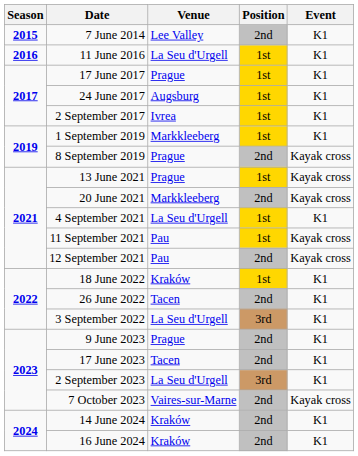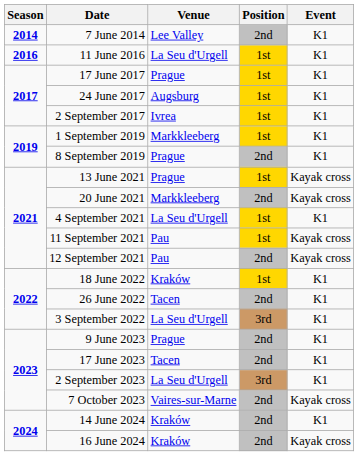 <table class="wikitable" style="text-align:center; font-size:95%;">
 <tr>
 <th>Season</th>
 <th>Date</th>
 <th>Venue</th>
 <th>Position</th>
 <th>Event</th>
 </tr>
 <tr>
-<td><strong><a href='#'>2015</a></strong></td>
+<td><strong><a href='#'>2014</a></strong></td>
 <td align=right>7 June 2014</td>
 <td align=left><a href='#'>Lee Valley</a></td>
 <td bgcolor=silver>2nd</td>
 <td>K1</td>
 </tr>
 <tr>
 <td><strong><a href='#'>2016</a></strong></td>
 <td align=right>11 June 2016</td>
 <td align=left><a href='#'>La Seu d'Urgell</a></td>
 <td bgcolor=gold>1st</td>
 <td>K1</td>
 </tr>
 <tr>
 <td rowspan=3><strong><a href='#'>2017</a></strong></td>
 <td align=right>17 June 2017</td>
 <td align=left><a href='#'>Prague</a></td>
 <td bgcolor=gold>1st</td>
 <td>K1</td>
 </tr>
 <tr>
 <td align=right>24 June 2017</td>
 <td align=left><a href='#'>Augsburg</a></td>
 <td bgcolor=gold>1st</td>
 <td>K1</td>
 </tr>
 <tr>
 <td align=right>2 September 2017</td>
 <td align=left><a href='#'>Ivrea</a></td>
 <td bgcolor=gold>1st</td>
 <td>K1</td>
 </tr>
 <tr>
 <td rowspan=2><strong><a href='#'>2019</a></strong></td>
 <td align=right>1 September 2019</td>
 <td align=left><a href='#'>Markkleeberg</a></td>
 <td bgcolor=gold>1st</td>
 <td>K1</td>
 </tr>
 <tr>
 <td align=right>8 September 2019</td>
 <td align=left><a href='#'>Prague</a></td>
 <td bgcolor=silver>2nd</td>
-<td>Kayak cross</td>
+<td>K1</td>
 </tr>
 <tr>
 <td rowspan=5><strong><a href='#'>2021</a></strong></td>
 <td align=right>13 June 2021</td>
 <td align=left><a href='#'>Prague</a></td>
 <td bgcolor=gold>1st</td>
 <td>Kayak cross</td>
 </tr>
 <tr>
 <td align=right>20 June 2021</td>
 <td align=left><a href='#'>Markkleeberg</a></td>
 <td bgcolor=silver>2nd</td>
 <td>Kayak cross</td>
 </tr>
 <tr>
 <td align=right>4 September 2021</td>
 <td align=left><a href='#'>La Seu d'Urgell</a></td>
 <td bgcolor=gold>1st</td>
 <td>K1</td>
 </tr>
 <tr>
 <td align=right>11 September 2021</td>
 <td align=left><a href='#'>Pau</a></td>
 <td bgcolor=gold>1st</td>
 <td>Kayak cross</td>
 </tr>
 <tr>
 <td align=right>12 September 2021</td>
 <td align=left><a href='#'>Pau</a></td>
 <td bgcolor=silver>2nd</td>
 <td>Kayak cross</td>
 </tr>
 <tr>
 <td rowspan=3><strong><a href='#'>2022</a></strong></td>
 <td align=right>18 June 2022</td>
 <td align=left><a href='#'>Kraków</a></td>
 <td bgcolor=gold>1st</td>
 <td>K1</td>
 </tr>
 <tr>
 <td align=right>26 June 2022</td>
 <td align=left><a href='#'>Tacen</a></td>
 <td bgcolor=silver>2nd</td>
 <td>K1</td>
 </tr>
 <tr>
 <td align=right>3 September 2022</td>
 <td align=left><a href='#'>La Seu d'Urgell</a></td>
 <td bgcolor=cc9966>3rd</td>
 <td>K1</td>
 </tr>
 <tr>
 <td rowspan=4><strong><a href='#'>2023</a></strong></td>
 <td align=right>9 June 2023</td>
 <td align=left><a href='#'>Prague</a></td>
 <td bgcolor=silver>2nd</td>
 <td>K1</td>
 </tr>
 <tr>
 <td align=right>17 June 2023</td>
 <td align=left><a href='#'>Tacen</a></td>
 <td bgcolor=silver>2nd</td>
 <td>K1</td>
 </tr>
 <tr>
 <td align=right>2 September 2023</td>
 <td align=left><a href='#'>La Seu d'Urgell</a></td>
 <td bgcolor=cc9966>3rd</td>
 <td>K1</td>
 </tr>
 <tr>
 <td align=right>7 October 2023</td>
 <td align=left><a href='#'>Vaires-sur-Marne</a></td>
 <td bgcolor=silver>2nd</td>
 <td>Kayak cross</td>
 </tr>
 <tr>
 <td rowspan=2><strong><a href='#'>2024</a></strong></td>
 <td align=right>14 June 2024</td>
 <td align=left><a href='#'>Kraków</a></td>
 <td bgcolor=silver>2nd</td>
 <td>K1</td>
 </tr>
 <tr>
 <td align=right>16 June 2024</td>
 <td align=left><a href='#'>Kraków</a></td>
 <td bgcolor=silver>2nd</td>
-<td>K1</td>
+<td>Kayak cross</td>
 </tr>
 </table>
